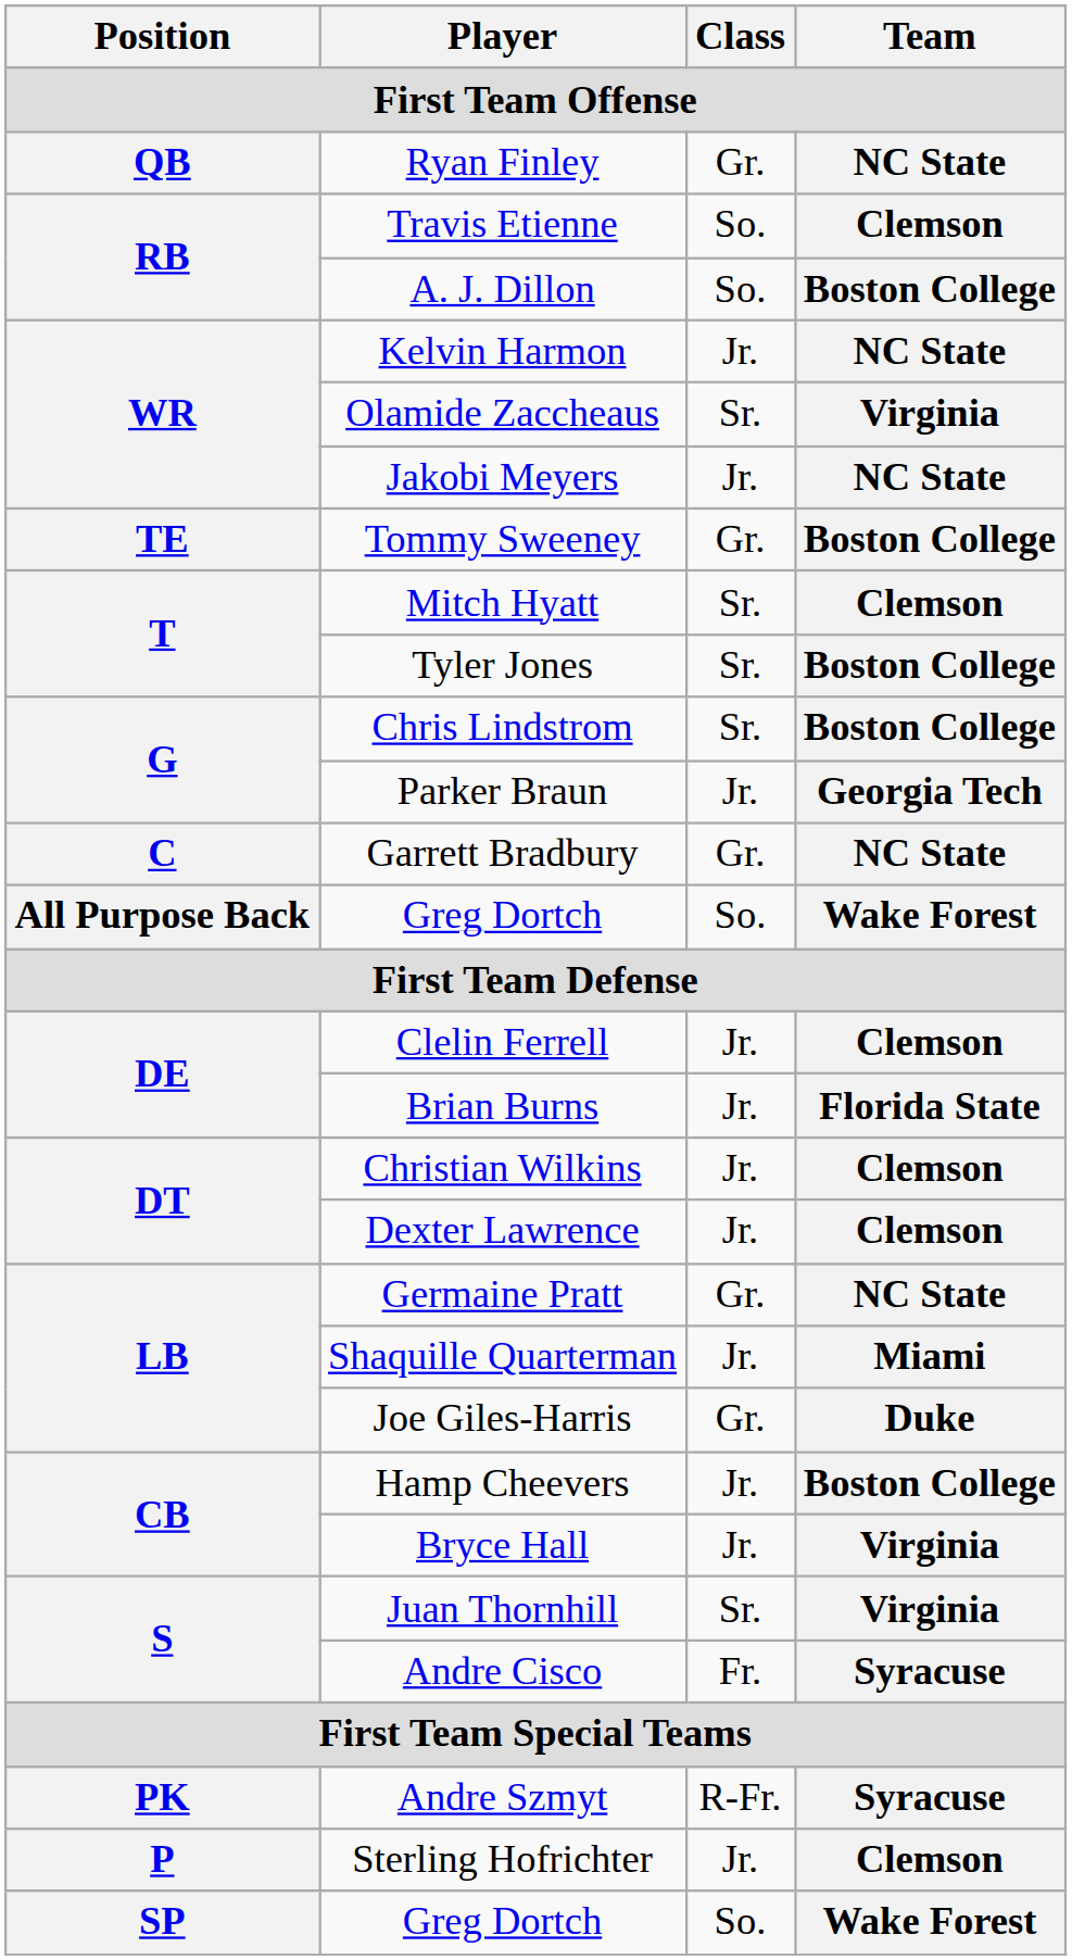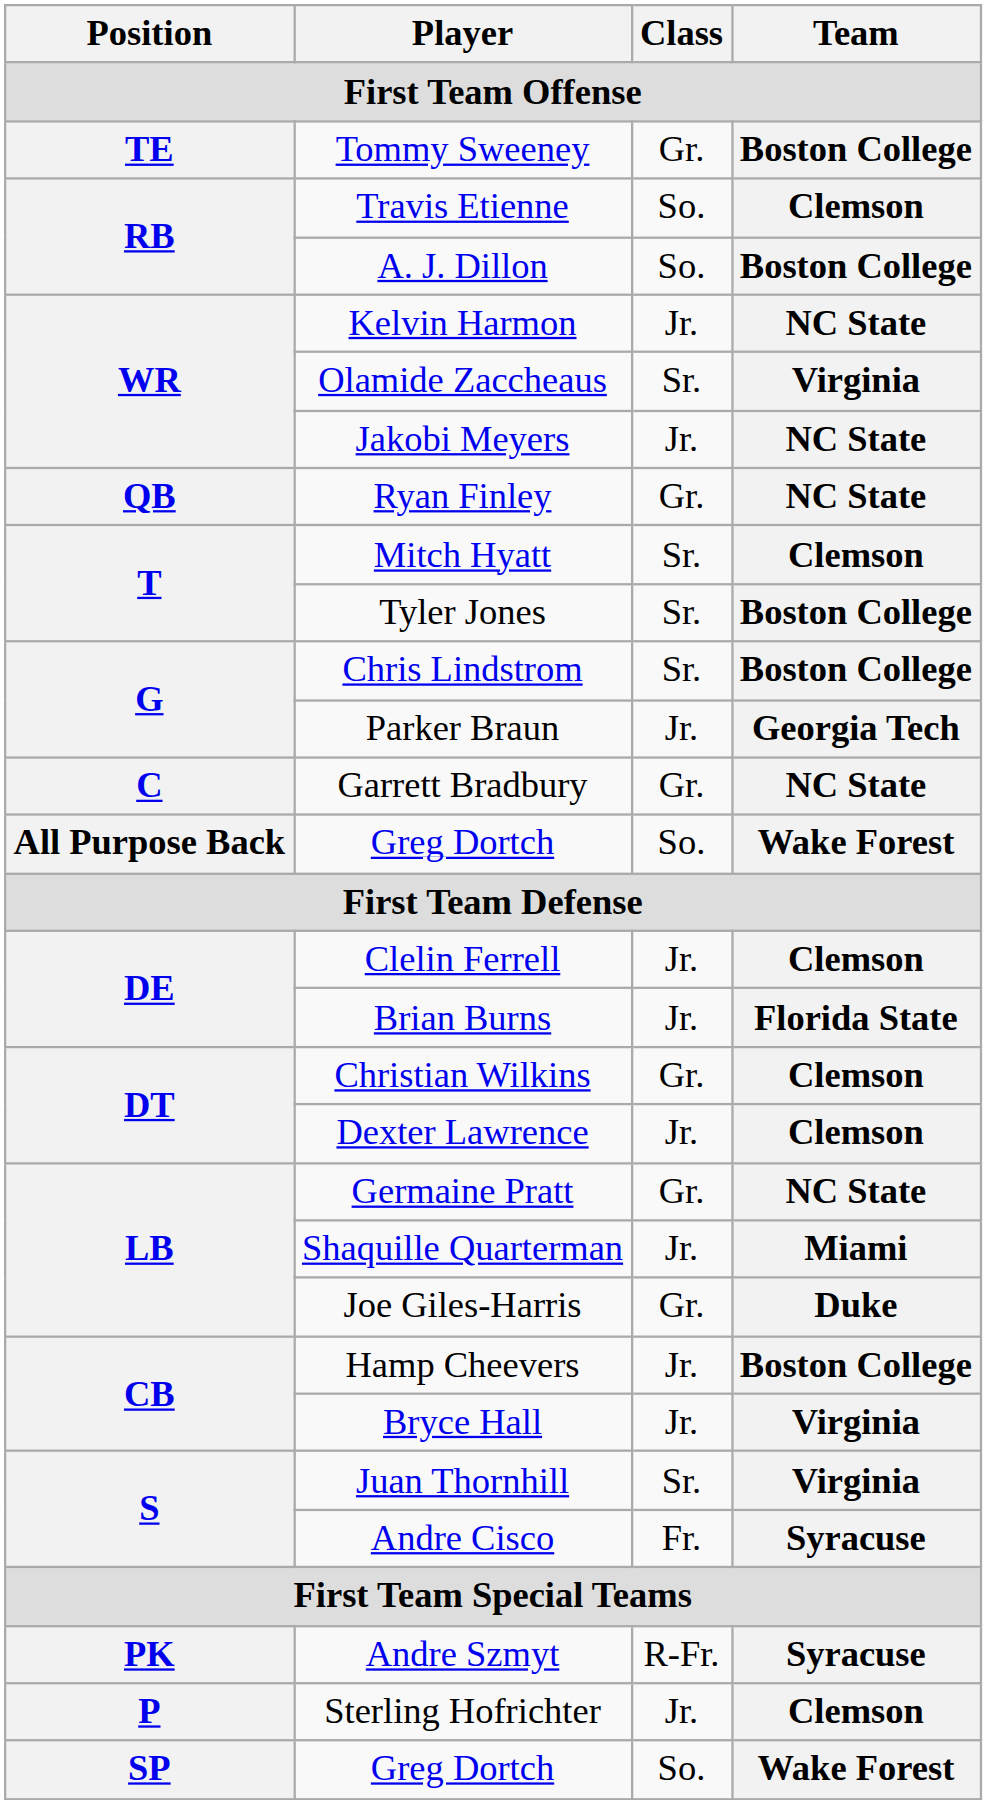 <table class="wikitable">
 <tr>
 <th>Position</th>
 <th>Player</th>
 <th>Class</th>
 <th>Team</th>
 </tr>
 <tr>
 <td colspan="4" style="text-align:center; background:#ddd;"><strong>First Team Offense</strong></td>
 </tr>
 <tr style="text-align:center;">
-<th rowspan="1"><a href='#'>QB</a></th>
-<td><a href='#'>Ryan Finley</a></td>
+<th rowspan="1"><a href='#'>TE</a></th>
+<td><a href='#'>Tommy Sweeney</a></td>
 <td>Gr.</td>
-<th style=>NC State</th>
+<th style=>Boston College</th>
 </tr>
 <tr style="text-align:center;">
 <th rowspan="2"><a href='#'>RB</a></th>
 <td><a href='#'>Travis Etienne</a></td>
 <td>So.</td>
 <th style=>Clemson</th>
 </tr>
 <tr style="text-align:center;">
 <td><a href='#'>A. J. Dillon</a></td>
 <td>So.</td>
 <th style=>Boston College</th>
 </tr>
 <tr style="text-align:center;">
 <th rowspan="3"><a href='#'>WR</a></th>
 <td><a href='#'>Kelvin Harmon</a></td>
 <td>Jr.</td>
 <th style=>NC State</th>
 </tr>
 <tr style="text-align:center;">
 <td><a href='#'>Olamide Zaccheaus</a></td>
 <td>Sr.</td>
 <th style=>Virginia</th>
 </tr>
 <tr style="text-align:center;">
 <td><a href='#'>Jakobi Meyers</a></td>
 <td>Jr.</td>
 <th style=>NC State</th>
 </tr>
 <tr style="text-align:center;">
-<th rowspan="1"><a href='#'>TE</a></th>
-<td><a href='#'>Tommy Sweeney</a></td>
+<th rowspan="1"><a href='#'>QB</a></th>
+<td><a href='#'>Ryan Finley</a></td>
 <td>Gr.</td>
-<th style=>Boston College</th>
+<th style=>NC State</th>
 </tr>
 <tr style="text-align:center;">
 <th rowspan="2"><a href='#'>T</a></th>
 <td><a href='#'>Mitch Hyatt</a></td>
 <td>Sr.</td>
 <th style=>Clemson</th>
 </tr>
 <tr style="text-align:center;">
 <td>Tyler Jones</td>
 <td>Sr.</td>
 <th style=>Boston College</th>
 </tr>
 <tr style="text-align:center;">
 <th rowspan="2"><a href='#'>G</a></th>
 <td><a href='#'>Chris Lindstrom</a></td>
 <td>Sr.</td>
 <th style=>Boston College</th>
 </tr>
 <tr style="text-align:center;">
 <td>Parker Braun</td>
 <td>Jr.</td>
 <th style=>Georgia Tech</th>
 </tr>
 <tr style="text-align:center;">
 <th rowspan="1"><a href='#'>C</a></th>
 <td>Garrett Bradbury</td>
 <td>Gr.</td>
 <th style=>NC State</th>
 </tr>
 <tr style="text-align:center;">
 <th rowspan="1">All Purpose Back</th>
 <td><a href='#'>Greg Dortch</a></td>
 <td>So.</td>
 <th style=>Wake Forest</th>
 </tr>
 <tr style="text-align:center;">
 <td colspan="4" style="text-align:center; background:#ddd;"><strong>First Team Defense</strong></td>
 </tr>
 <tr style="text-align:center;">
 <th rowspan="2"><a href='#'>DE</a></th>
 <td><a href='#'>Clelin Ferrell</a></td>
 <td>Jr.</td>
 <th style=>Clemson</th>
 </tr>
 <tr style="text-align:center;">
 <td><a href='#'>Brian Burns</a></td>
 <td>Jr.</td>
 <th style=>Florida State</th>
 </tr>
 <tr style="text-align:center;">
 <th rowspan="2"><a href='#'>DT</a></th>
 <td><a href='#'>Christian Wilkins</a></td>
-<td>Jr.</td>
+<td>Gr.</td>
 <th style=>Clemson</th>
 </tr>
 <tr style="text-align:center;">
 <td><a href='#'>Dexter Lawrence</a></td>
 <td>Jr.</td>
 <th style=>Clemson</th>
 </tr>
 <tr style="text-align:center;">
 <th rowspan="3"><a href='#'>LB</a></th>
 <td><a href='#'>Germaine Pratt</a></td>
 <td>Gr.</td>
 <th style=>NC State</th>
 </tr>
 <tr style="text-align:center;">
 <td><a href='#'>Shaquille Quarterman</a></td>
 <td>Jr.</td>
 <th style=>Miami</th>
 </tr>
 <tr style="text-align:center;">
 <td>Joe Giles-Harris</td>
 <td>Gr.</td>
 <th style=>Duke</th>
 </tr>
 <tr style="text-align:center;">
 <th rowspan="2"><a href='#'>CB</a></th>
 <td>Hamp Cheevers</td>
 <td>Jr.</td>
 <th style=>Boston College</th>
 </tr>
 <tr style="text-align:center;">
 <td><a href='#'>Bryce Hall</a></td>
 <td>Jr.</td>
 <th style=>Virginia</th>
 </tr>
 <tr style="text-align:center;">
 <th rowspan="2"><a href='#'>S</a></th>
 <td><a href='#'>Juan Thornhill</a></td>
 <td>Sr.</td>
 <th style=>Virginia</th>
 </tr>
 <tr style="text-align:center;">
 <td><a href='#'>Andre Cisco</a></td>
 <td>Fr.</td>
 <th style=>Syracuse</th>
 </tr>
 <tr>
 <td colspan="4" style="text-align:center; background:#ddd;"><strong>First Team Special Teams</strong></td>
 </tr>
 <tr style="text-align:center;">
 <th rowspan="1"><a href='#'>PK</a></th>
 <td><a href='#'>Andre Szmyt</a></td>
 <td>R-Fr.</td>
 <th style=>Syracuse</th>
 </tr>
 <tr style="text-align:center;">
 <th rowspan="1"><a href='#'>P</a></th>
 <td>Sterling Hofrichter</td>
 <td>Jr.</td>
 <th style=>Clemson</th>
 </tr>
 <tr style="text-align:center;">
 <th rowspan="1"><a href='#'>SP</a></th>
 <td><a href='#'>Greg Dortch</a></td>
 <td>So.</td>
 <th style=>Wake Forest</th>
 </tr>
 <tr>
 </tr>
 </table>
